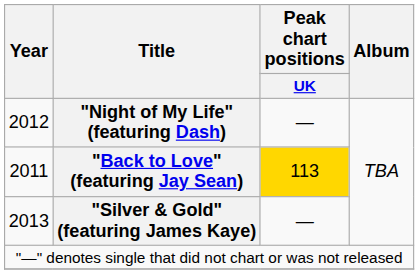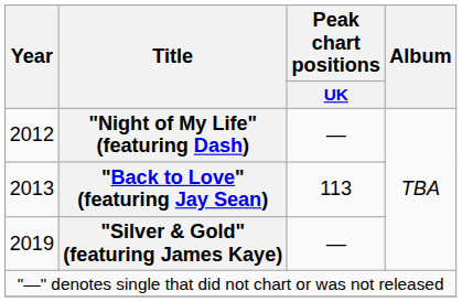 <table class="wikitable plainrowheaders" style="text-align:center;">
 <tr>
 <th scope="col" rowspan="2">Year</th>
 <th scope="col" rowspan="2">Title</th>
 <th scope="col" colspan="1">Peak chart positions</th>
 <th scope="col" rowspan="2">Album</th>
 </tr>
 <tr>
 <th scope="col" style="width:3em;font-size:85%;"><a href='#'>UK</a><br></th>
 </tr>
 <tr>
 <td>2012</td>
 <th scope="row">"Night of My Life"<br><span>(featuring <a href='#'>Dash</a>)</span></th>
 <td>—</td>
 <td rowspan="3"><em>TBA</em></td>
 </tr>
 <tr>
-<td>2011</td>
+<td>2013</td>
 <th scope="row">"<a href='#'>Back to Love</a>"<br><span>(featuring <a href='#'>Jay Sean</a>)</span></th>
-<td style="background: gold;">113</td>
+<td>113</td>
 </tr>
 <tr>
-<td>2013</td>
+<td>2019</td>
 <th scope="row">"Silver & Gold"<br><span>(featuring James Kaye)</span></th>
 <td>—</td>
 </tr>
 <tr>
 <td colspan="14" style="font-size:85%">"—" denotes single that did not chart or was not released</td>
 </tr>
 <tr>
 </tr>
 </table>
